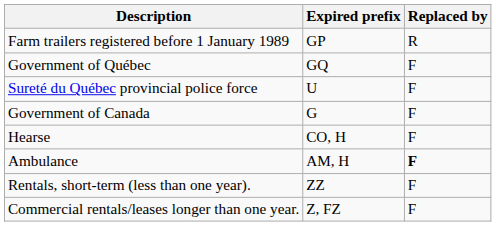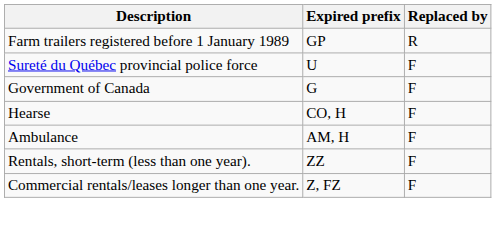 <table class="wikitable">
 <tr>
 <th>Description</th>
 <th>Expired prefix</th>
 <th>Replaced by</th>
 </tr>
 <tr>
 <td>Farm trailers registered before 1 January 1989</td>
 <td>GP</td>
 <td>R</td>
-</tr>
-<tr>
-<td>Government of Québec</td>
-<td>GQ</td>
-<td>F</td>
 </tr>
 <tr>
 <td><a href='#'>Sureté du Québec</a> provincial police force</td>
 <td>U</td>
 <td>F</td>
 </tr>
 <tr>
 <td>Government of Canada</td>
 <td>G</td>
 <td>F</td>
 </tr>
 <tr>
 <td>Hearse</td>
 <td>CO, H</td>
 <td>F</td>
 </tr>
 <tr>
 <td>Ambulance</td>
 <td>AM, H</td>
-<td><strong>F</strong></td>
+<td>F</td>
 </tr>
 <tr>
 <td>Rentals, short-term (less than one year).</td>
 <td>ZZ</td>
 <td>F</td>
 </tr>
 <tr>
 <td>Commercial rentals/leases longer than one year.</td>
 <td>Z, FZ</td>
 <td>F</td>
 </tr>
 </table>
